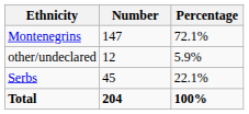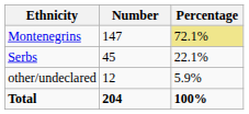 <table class="wikitable">
 <tr>
 <th width="100px">Ethnicity</th>
 <th width="80px">Number</th>
 <th width="80px">Percentage</th>
 </tr>
 <tr>
 <td><a href='#'>Montenegrins</a></td>
 <td>147</td>
-<td>72.1%</td>
+<td style="background: khaki;">72.1%</td>
+</tr>
+<tr>
+<td><a href='#'>Serbs</a></td>
+<td>45</td>
+<td>22.1%</td>
 </tr>
 <tr>
 <td>other/undeclared</td>
 <td>12</td>
 <td>5.9%</td>
 </tr>
 <tr>
-<td><a href='#'>Serbs</a></td>
-<td>45</td>
-<td>22.1%</td>
-</tr>
-<tr>
 <td><strong>Total</strong></td>
 <td><strong>204</strong></td>
 <td><strong>100%</strong></td>
 </tr>
 </table>
